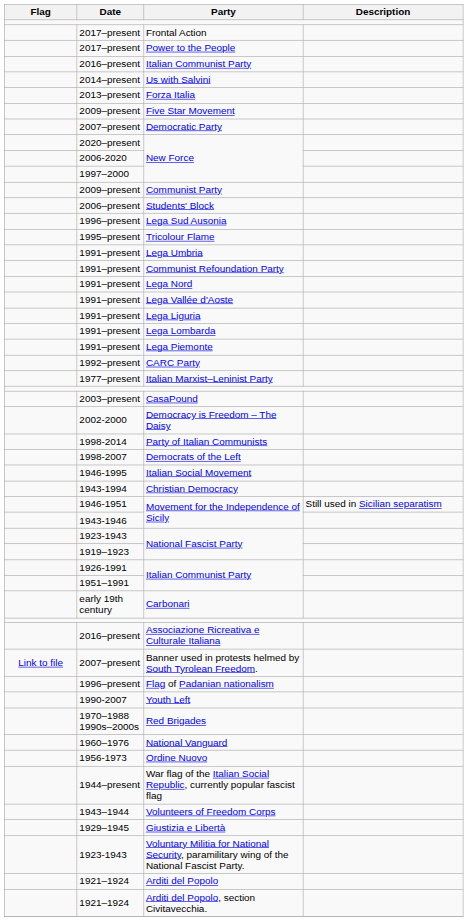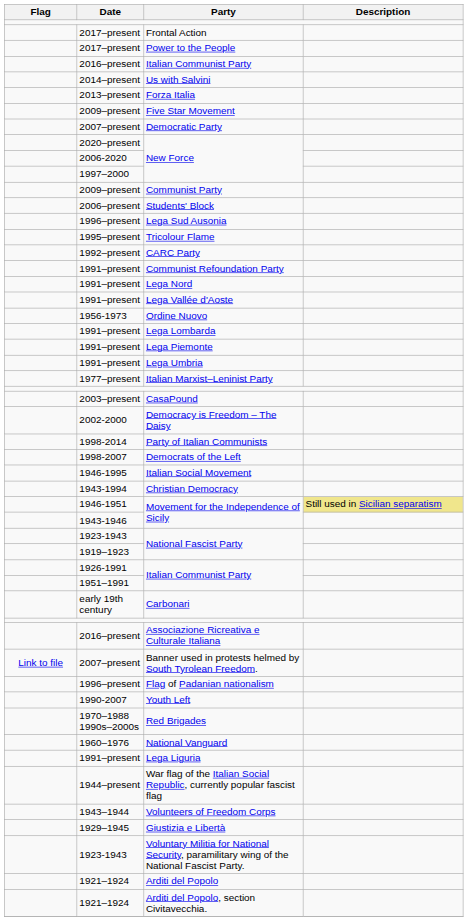 <table class="wikitable">
 <tr>
 <th width="110">Flag</th>
 <th width="100">Date</th>
 <th width="250">Party</th>
 <th width="250">Description</th>
 </tr>
 <tr>
 <td colspan="4"></td>
 </tr>
 <tr>
 <td></td>
 <td>2017–present</td>
 <td>Frontal Action</td>
 <td></td>
 </tr>
 <tr>
 <td></td>
 <td>2017–present</td>
 <td><a href='#'>Power to the People</a></td>
 <td></td>
 </tr>
 <tr>
 <td></td>
 <td>2016–present</td>
 <td><a href='#'>Italian Communist Party</a></td>
 <td></td>
 </tr>
 <tr>
 <td></td>
 <td>2014–present</td>
 <td><a href='#'>Us with Salvini</a></td>
 <td></td>
 </tr>
 <tr>
 <td></td>
 <td>2013–present</td>
 <td><a href='#'>Forza Italia</a></td>
 <td></td>
 </tr>
 <tr>
 <td></td>
 <td>2009–present</td>
 <td><a href='#'>Five Star Movement</a></td>
 <td></td>
 </tr>
 <tr>
 <td></td>
 <td>2007–present</td>
 <td><a href='#'>Democratic Party</a></td>
 <td></td>
 </tr>
 <tr>
 <td></td>
 <td>2020–present</td>
 <td rowspan="3"><a href='#'>New Force</a></td>
 <td></td>
 </tr>
 <tr>
 <td></td>
 <td>2006-2020</td>
 <td></td>
 </tr>
 <tr>
 <td></td>
 <td>1997–2000</td>
 <td></td>
 </tr>
 <tr>
 <td></td>
 <td>2009–present</td>
 <td><a href='#'>Communist Party</a></td>
 <td></td>
 </tr>
 <tr>
 <td></td>
 <td>2006–present</td>
 <td><a href='#'>Students' Block</a></td>
 <td></td>
 </tr>
 <tr>
 <td></td>
 <td>1996–present</td>
 <td><a href='#'>Lega Sud Ausonia</a></td>
 <td></td>
 </tr>
 <tr>
 <td></td>
 <td>1995–present</td>
 <td><a href='#'>Tricolour Flame</a></td>
 <td></td>
 </tr>
 <tr>
 <td></td>
-<td>1991–present</td>
-<td><a href='#'>Lega Umbria</a></td>
+<td>1992–present</td>
+<td><a href='#'>CARC Party</a></td>
 <td></td>
 </tr>
 <tr>
 <td></td>
 <td>1991–present</td>
 <td><a href='#'>Communist Refoundation Party</a></td>
 <td></td>
 </tr>
 <tr>
 <td></td>
 <td>1991–present</td>
 <td><a href='#'>Lega Nord</a></td>
 <td></td>
 </tr>
 <tr>
 <td></td>
 <td>1991–present</td>
 <td><a href='#'>Lega Vallée d'Aoste</a></td>
 <td></td>
 </tr>
 <tr>
 <td></td>
-<td>1991–present</td>
-<td><a href='#'>Lega Liguria</a></td>
+<td>1956-1973</td>
+<td><a href='#'>Ordine Nuovo</a></td>
 <td></td>
 </tr>
 <tr>
 <td></td>
 <td>1991–present</td>
 <td><a href='#'>Lega Lombarda</a></td>
 <td></td>
 </tr>
 <tr>
 <td></td>
 <td>1991–present</td>
 <td><a href='#'>Lega Piemonte</a></td>
 <td></td>
 </tr>
 <tr>
 <td></td>
-<td>1992–present</td>
-<td><a href='#'>CARC Party</a></td>
+<td>1991–present</td>
+<td><a href='#'>Lega Umbria</a></td>
 <td></td>
 </tr>
 <tr>
 <td></td>
 <td>1977–present</td>
 <td><a href='#'>Italian Marxist–Leninist Party</a></td>
 <td></td>
 </tr>
 <tr>
 <td colspan="4"></td>
 </tr>
 <tr>
 <td></td>
 <td>2003–present</td>
 <td><a href='#'>CasaPound</a></td>
 <td></td>
 </tr>
 <tr>
 <td></td>
 <td>2002-2000</td>
 <td><a href='#'>Democracy is Freedom – The Daisy</a></td>
 <td></td>
 </tr>
 <tr>
 <td></td>
 <td>1998-2014</td>
 <td><a href='#'>Party of Italian Communists</a></td>
 <td></td>
 </tr>
 <tr>
 <td></td>
 <td>1998-2007</td>
 <td><a href='#'>Democrats of the Left</a></td>
 <td></td>
 </tr>
 <tr>
 <td></td>
 <td>1946-1995</td>
 <td><a href='#'>Italian Social Movement</a></td>
 <td></td>
 </tr>
 <tr>
 <td></td>
 <td>1943-1994</td>
 <td><a href='#'>Christian Democracy</a></td>
 <td></td>
 </tr>
 <tr>
 <td></td>
 <td>1946-1951</td>
 <td rowspan="2"><a href='#'>Movement for the Independence of Sicily</a></td>
-<td>Still used in <a href='#'>Sicilian separatism</a></td>
+<td style="background: khaki;">Still used in <a href='#'>Sicilian separatism</a></td>
 </tr>
 <tr>
 <td></td>
 <td>1943-1946</td>
 <td></td>
 </tr>
 <tr>
 <td></td>
 <td>1923-1943</td>
 <td rowspan="2"><a href='#'>National Fascist Party</a></td>
 <td></td>
 </tr>
 <tr>
 <td></td>
 <td>1919–1923</td>
 <td></td>
 </tr>
 <tr>
 <td></td>
 <td>1926-1991</td>
 <td rowspan="2"><a href='#'>Italian Communist Party</a></td>
 <td></td>
 </tr>
 <tr>
 <td></td>
 <td>1951–1991</td>
 <td></td>
 </tr>
 <tr>
 <td></td>
 <td>early 19th century</td>
 <td><a href='#'>Carbonari</a></td>
 <td></td>
 </tr>
 <tr>
 <td colspan="4"></td>
 </tr>
 <tr>
 <td></td>
 <td>2016–present</td>
 <td><a href='#'>Associazione Ricreativa e Culturale Italiana</a></td>
 <td></td>
 </tr>
 <tr>
 <td style="text-align:center;"><a href='#'>Link to file</a></td>
 <td>2007–present</td>
 <td>Banner used in protests helmed by <a href='#'>South Tyrolean Freedom</a>.</td>
 <td></td>
 </tr>
 <tr>
 <td></td>
 <td>1996–present</td>
 <td><a href='#'>Flag</a> of <a href='#'>Padanian nationalism</a></td>
 <td></td>
 </tr>
 <tr>
 <td></td>
 <td>1990-2007</td>
 <td><a href='#'>Youth Left</a></td>
 <td></td>
 </tr>
 <tr>
 <td></td>
 <td>1970–1988<br>1990s–2000s</td>
 <td><a href='#'>Red Brigades</a></td>
 <td></td>
 </tr>
 <tr>
 <td></td>
 <td>1960–1976</td>
 <td><a href='#'>National Vanguard</a></td>
 <td></td>
 </tr>
 <tr>
 <td></td>
-<td>1956-1973</td>
-<td><a href='#'>Ordine Nuovo</a></td>
+<td>1991–present</td>
+<td><a href='#'>Lega Liguria</a></td>
 <td></td>
 </tr>
 <tr>
 <td></td>
 <td>1944–present</td>
 <td>War flag of the <a href='#'>Italian Social Republic</a>, currently popular fascist flag</td>
 <td></td>
 </tr>
 <tr>
 <td></td>
 <td>1943–1944</td>
 <td><a href='#'>Volunteers of Freedom Corps</a></td>
 <td></td>
 </tr>
 <tr>
 <td></td>
 <td>1929–1945</td>
 <td><a href='#'>Giustizia e Libertà</a></td>
 <td></td>
 </tr>
 <tr>
 <td></td>
 <td>1923-1943</td>
 <td><a href='#'>Voluntary Militia for National Security</a>, paramilitary wing of the National Fascist Party.</td>
 <td></td>
 </tr>
 <tr>
 <td></td>
 <td>1921–1924</td>
 <td><a href='#'>Arditi del Popolo</a></td>
 <td></td>
 </tr>
 <tr>
 <td></td>
 <td>1921–1924</td>
 <td><a href='#'>Arditi del Popolo</a>, section Civitavecchia.</td>
 <td></td>
 </tr>
 <tr>
 </tr>
 </table>
